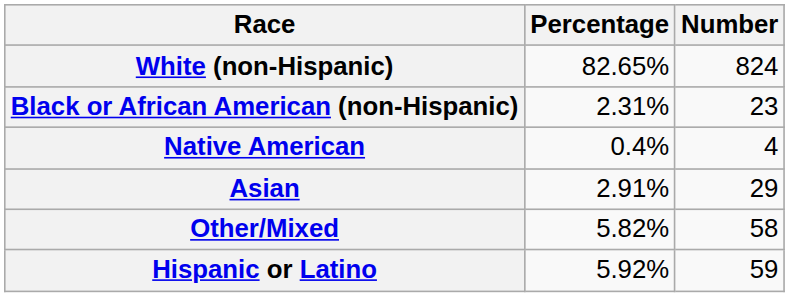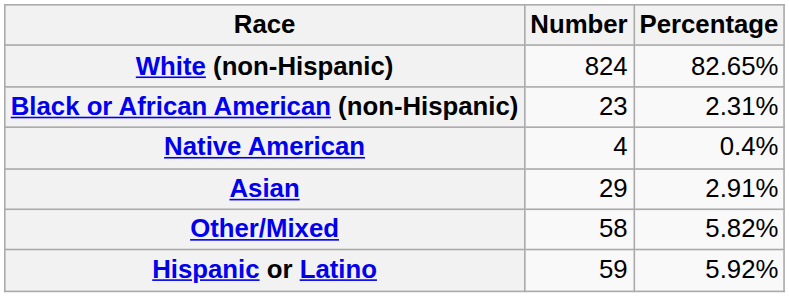 <table class="wikitable" style="text-align:right">
 <tr>
 <th scope="col">Race</th>
+<th scope="col">Number</th>
 <th scope="col">Percentage</th>
-<th scope="col">Number</th>
 </tr>
 <tr>
 <th scope="row"><a href='#'>White</a> (non-Hispanic)</th>
+<td>824</td>
 <td>82.65%</td>
-<td>824</td>
 </tr>
 <tr>
 <th scope="row"><a href='#'>Black or African American</a> (non-Hispanic)</th>
+<td>23</td>
 <td>2.31%</td>
-<td>23</td>
 </tr>
 <tr>
 <th scope="row"><a href='#'>Native American</a></th>
+<td>4</td>
 <td>0.4%</td>
-<td>4</td>
 </tr>
 <tr>
 <th scope="row"><a href='#'>Asian</a></th>
+<td>29</td>
 <td>2.91%</td>
-<td>29</td>
 </tr>
 <tr>
 <th scope="row"><a href='#'>Other/Mixed</a></th>
+<td>58</td>
 <td>5.82%</td>
-<td>58</td>
 </tr>
 <tr>
 <th scope="row"><a href='#'>Hispanic</a> or <a href='#'>Latino</a></th>
+<td>59</td>
 <td>5.92%</td>
-<td>59</td>
 </tr>
 </table>
